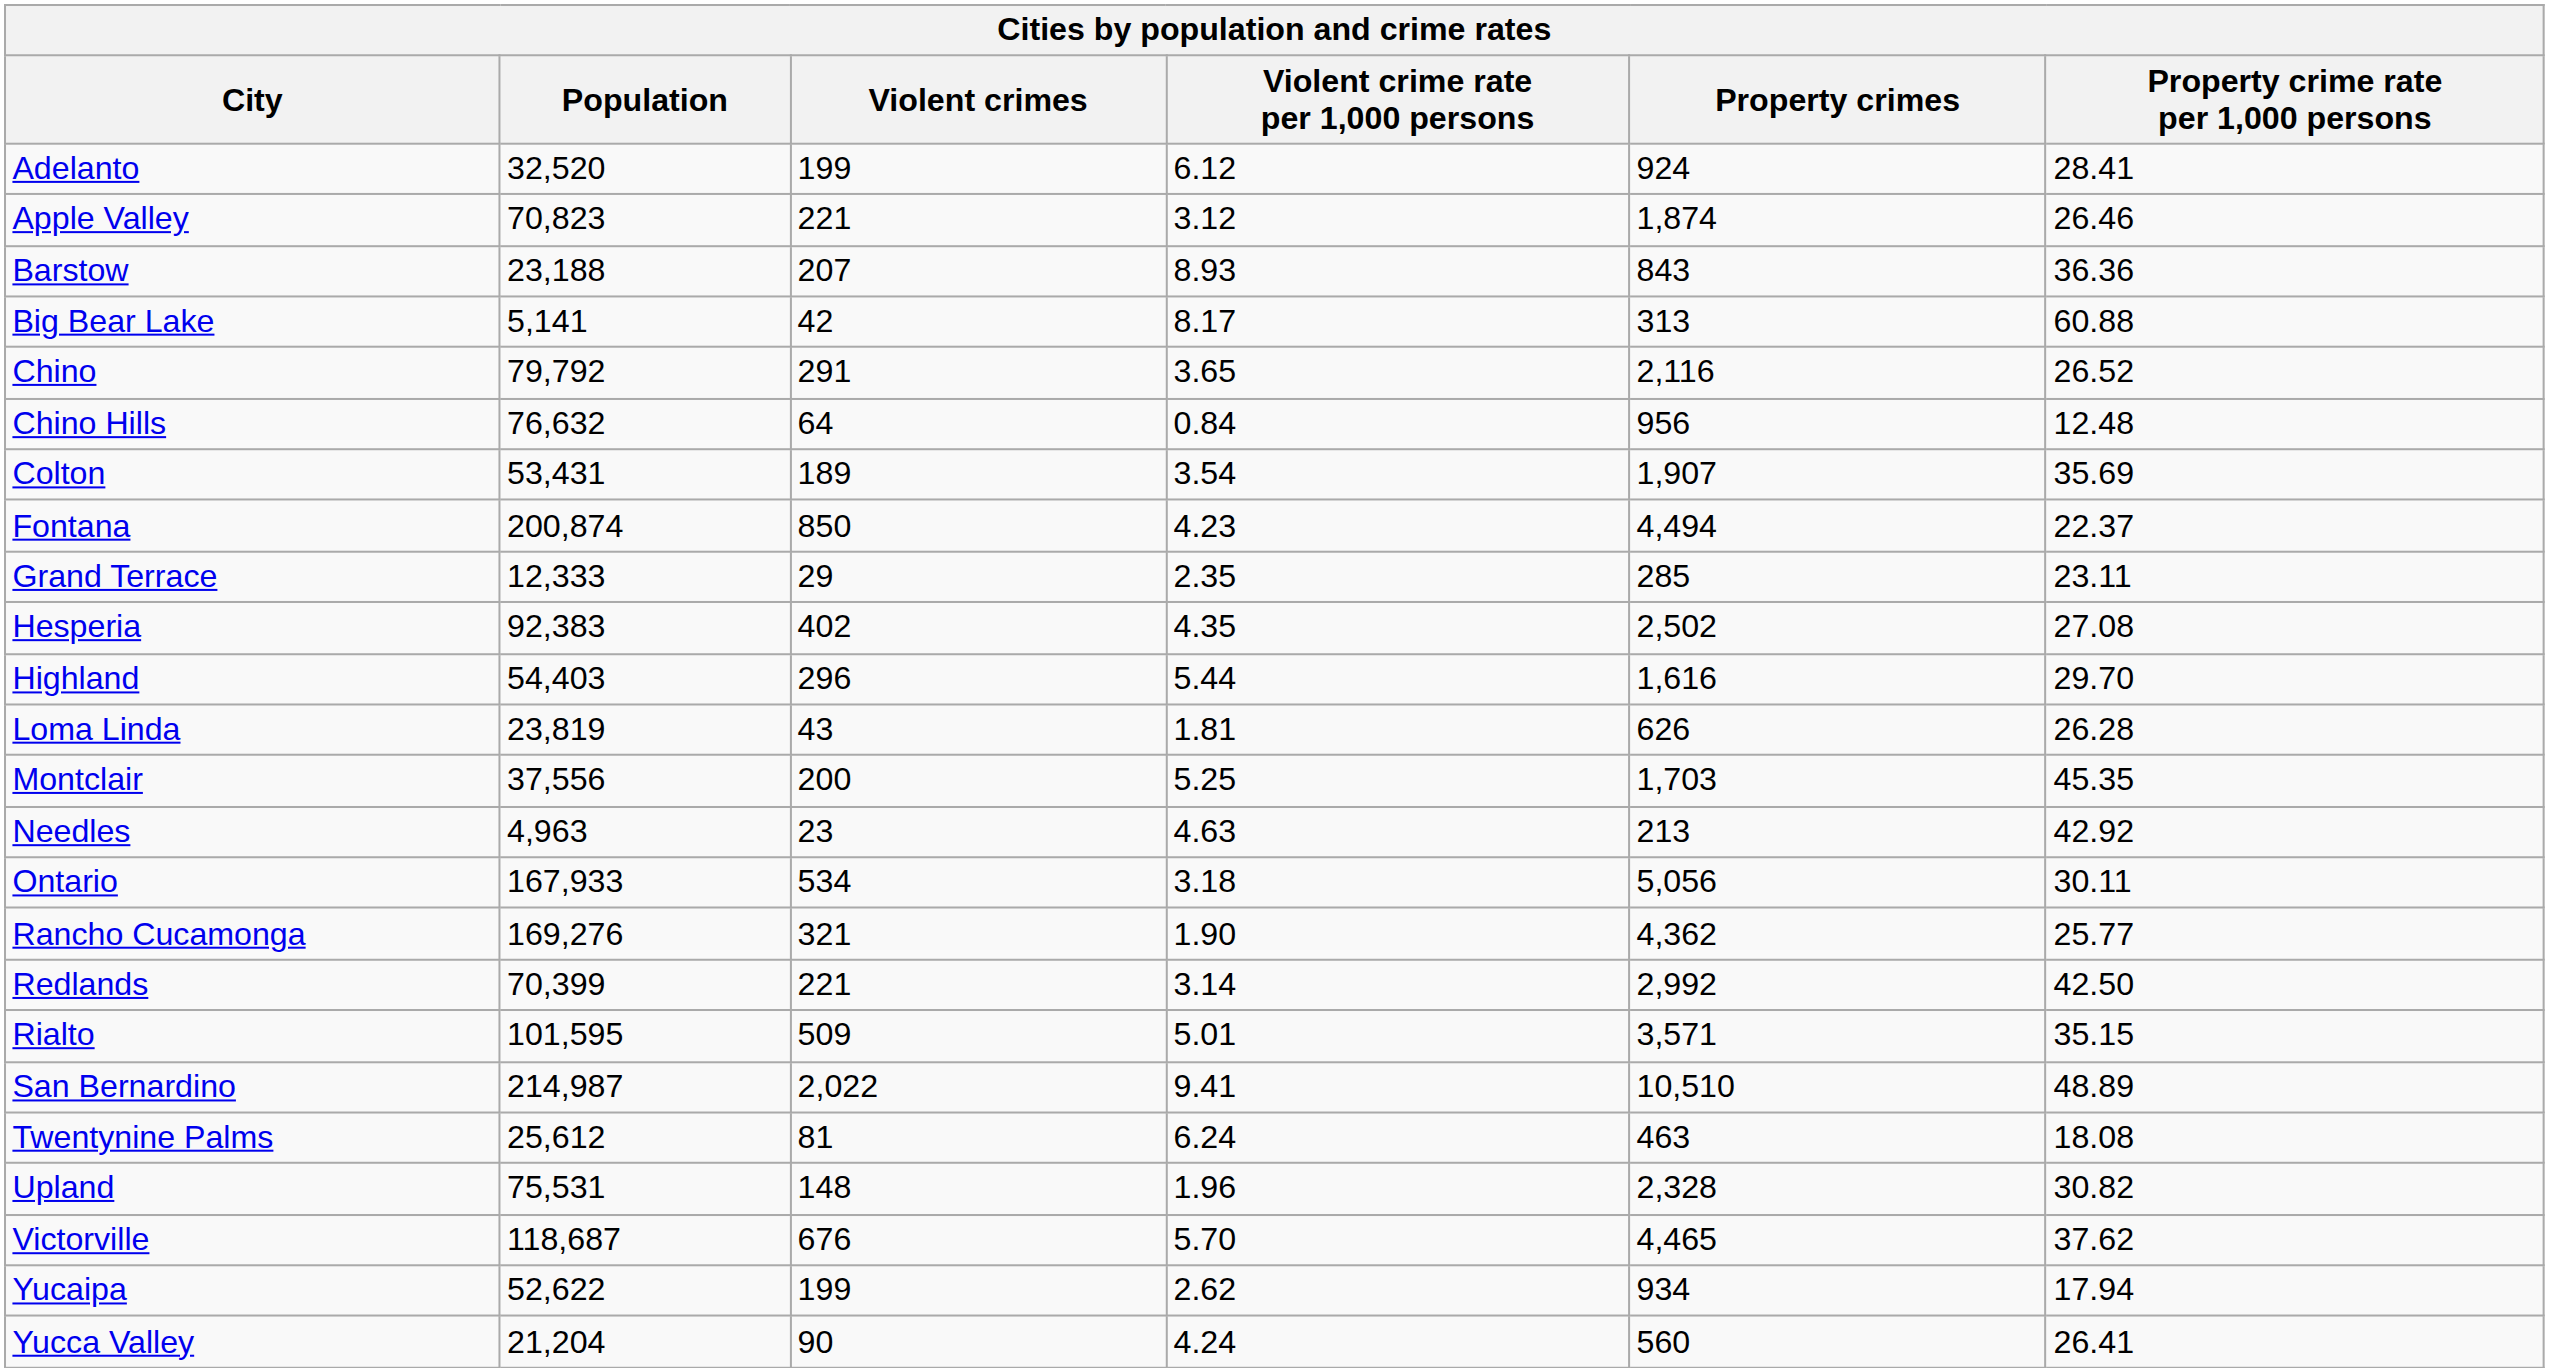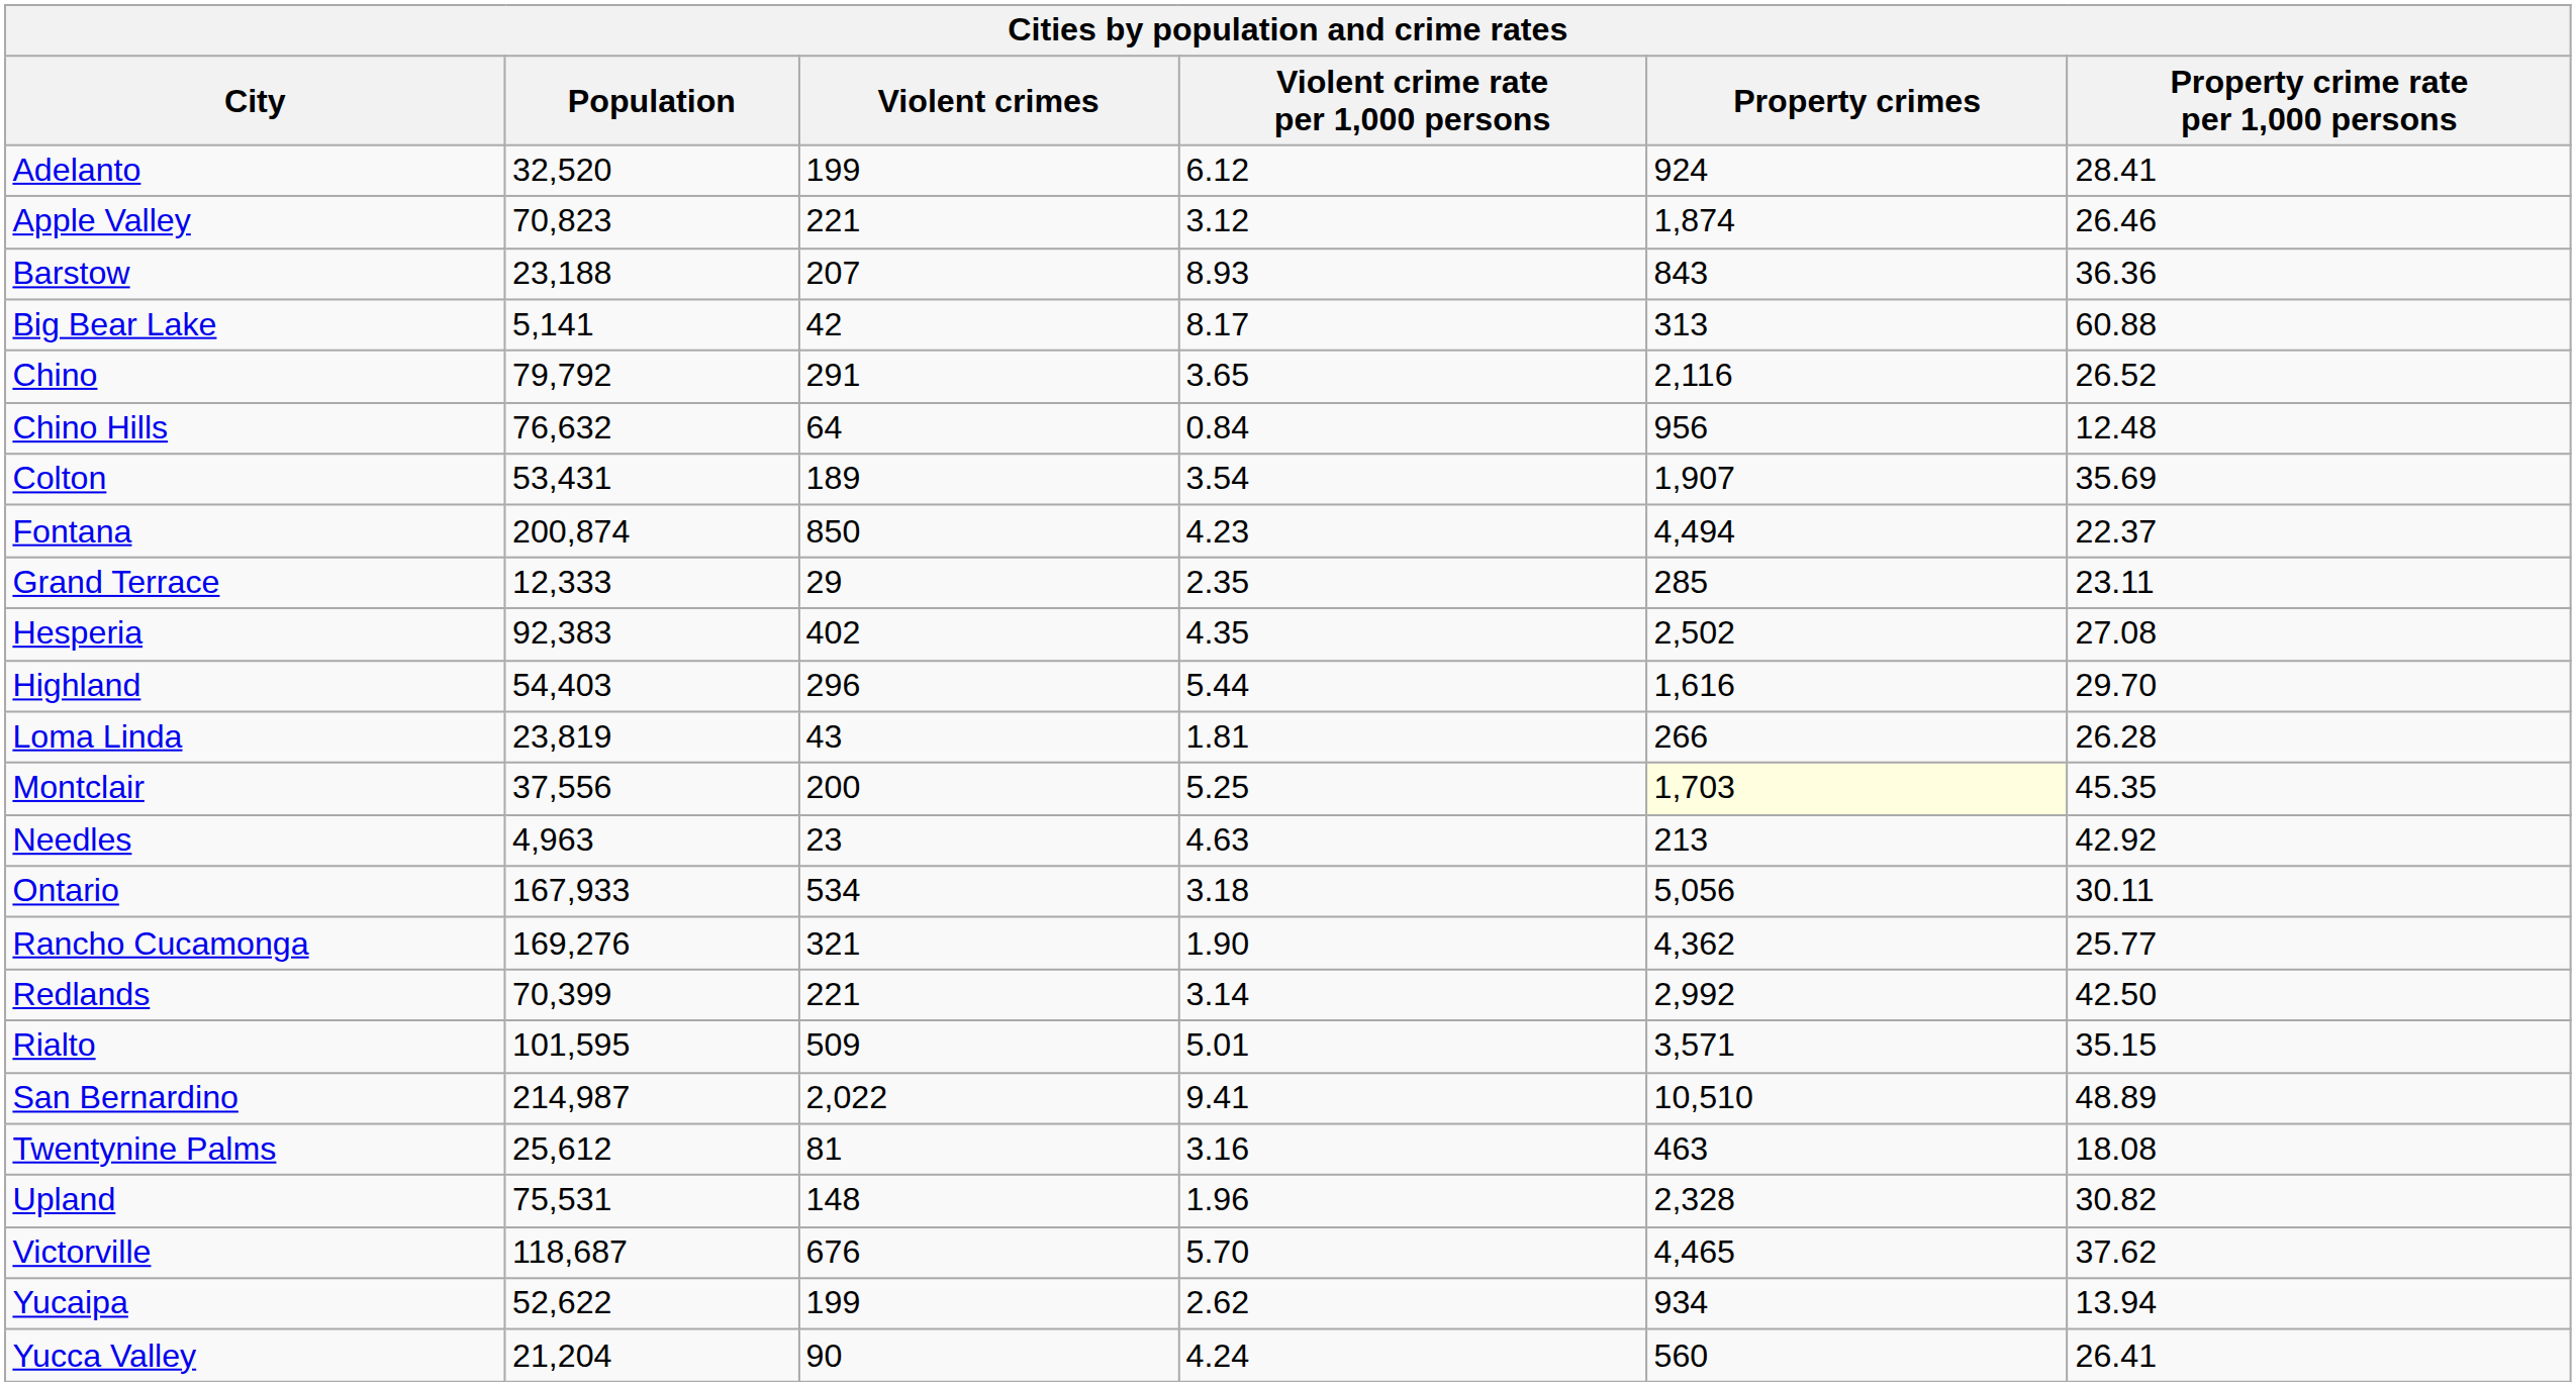 <table class="wikitable collapsible collapsed sortable" style="width: 100%;">
 <tr>
 <th colspan="9">Cities by population and crime rates</th>
 </tr>
 <tr>
 <th>City</th>
 <th data-sort-type="number">Population</th>
 <th data-sort-type="number">Violent crimes</th>
 <th data-sort-type="number">Violent crime rate<br>per 1,000 persons</th>
 <th data-sort-type="number">Property crimes</th>
 <th data-sort-type="number">Property crime rate<br>per 1,000 persons</th>
 </tr>
 <tr>
 <td><a href='#'>Adelanto</a></td>
 <td>32,520</td>
 <td>199</td>
 <td>6.12</td>
 <td>924</td>
 <td>28.41</td>
 </tr>
 <tr>
 <td><a href='#'>Apple Valley</a></td>
 <td>70,823</td>
 <td>221</td>
 <td>3.12</td>
 <td>1,874</td>
 <td>26.46</td>
 </tr>
 <tr>
 <td><a href='#'>Barstow</a></td>
 <td>23,188</td>
 <td>207</td>
 <td>8.93</td>
 <td>843</td>
 <td>36.36</td>
 </tr>
 <tr>
 <td><a href='#'>Big Bear Lake</a></td>
 <td>5,141</td>
 <td>42</td>
 <td>8.17</td>
 <td>313</td>
 <td>60.88</td>
 </tr>
 <tr>
 <td><a href='#'>Chino</a></td>
 <td>79,792</td>
 <td>291</td>
 <td>3.65</td>
 <td>2,116</td>
 <td>26.52</td>
 </tr>
 <tr>
 <td><a href='#'>Chino Hills</a></td>
 <td>76,632</td>
 <td>64</td>
 <td>0.84</td>
 <td>956</td>
 <td>12.48</td>
 </tr>
 <tr>
 <td><a href='#'>Colton</a></td>
 <td>53,431</td>
 <td>189</td>
 <td>3.54</td>
 <td>1,907</td>
 <td>35.69</td>
 </tr>
 <tr>
 <td><a href='#'>Fontana</a></td>
 <td>200,874</td>
 <td>850</td>
 <td>4.23</td>
 <td>4,494</td>
 <td>22.37</td>
 </tr>
 <tr>
 <td><a href='#'>Grand Terrace</a></td>
 <td>12,333</td>
 <td>29</td>
 <td>2.35</td>
 <td>285</td>
 <td>23.11</td>
 </tr>
 <tr>
 <td><a href='#'>Hesperia</a></td>
 <td>92,383</td>
 <td>402</td>
 <td>4.35</td>
 <td>2,502</td>
 <td>27.08</td>
 </tr>
 <tr>
 <td><a href='#'>Highland</a></td>
 <td>54,403</td>
 <td>296</td>
 <td>5.44</td>
 <td>1,616</td>
 <td>29.70</td>
 </tr>
 <tr>
 <td><a href='#'>Loma Linda</a></td>
 <td>23,819</td>
 <td>43</td>
 <td>1.81</td>
-<td>626</td>
+<td>266</td>
 <td>26.28</td>
 </tr>
 <tr>
 <td><a href='#'>Montclair</a></td>
 <td>37,556</td>
 <td>200</td>
 <td>5.25</td>
-<td>1,703</td>
+<td style="background: lightyellow;">1,703</td>
 <td>45.35</td>
 </tr>
 <tr>
 <td><a href='#'>Needles</a></td>
 <td>4,963</td>
 <td>23</td>
 <td>4.63</td>
 <td>213</td>
 <td>42.92</td>
 </tr>
 <tr>
 <td><a href='#'>Ontario</a></td>
 <td>167,933</td>
 <td>534</td>
 <td>3.18</td>
 <td>5,056</td>
 <td>30.11</td>
 </tr>
 <tr>
 <td><a href='#'>Rancho Cucamonga</a></td>
 <td>169,276</td>
 <td>321</td>
 <td>1.90</td>
 <td>4,362</td>
 <td>25.77</td>
 </tr>
 <tr>
 <td><a href='#'>Redlands</a></td>
 <td>70,399</td>
 <td>221</td>
 <td>3.14</td>
 <td>2,992</td>
 <td>42.50</td>
 </tr>
 <tr>
 <td><a href='#'>Rialto</a></td>
 <td>101,595</td>
 <td>509</td>
 <td>5.01</td>
 <td>3,571</td>
 <td>35.15</td>
 </tr>
 <tr>
 <td><a href='#'>San Bernardino</a></td>
 <td>214,987</td>
 <td>2,022</td>
 <td>9.41</td>
 <td>10,510</td>
 <td>48.89</td>
 </tr>
 <tr>
 <td><a href='#'>Twentynine Palms</a></td>
 <td>25,612</td>
 <td>81</td>
-<td>6.24</td>
+<td>3.16</td>
 <td>463</td>
 <td>18.08</td>
 </tr>
 <tr>
 <td><a href='#'>Upland</a></td>
 <td>75,531</td>
 <td>148</td>
 <td>1.96</td>
 <td>2,328</td>
 <td>30.82</td>
 </tr>
 <tr>
 <td><a href='#'>Victorville</a></td>
 <td>118,687</td>
 <td>676</td>
 <td>5.70</td>
 <td>4,465</td>
 <td>37.62</td>
 </tr>
 <tr>
 <td><a href='#'>Yucaipa</a></td>
 <td>52,622</td>
 <td>199</td>
 <td>2.62</td>
 <td>934</td>
-<td>17.94</td>
+<td>13.94</td>
 </tr>
 <tr>
 <td><a href='#'>Yucca Valley</a></td>
 <td>21,204</td>
 <td>90</td>
 <td>4.24</td>
 <td>560</td>
 <td>26.41</td>
 </tr>
 </table>
